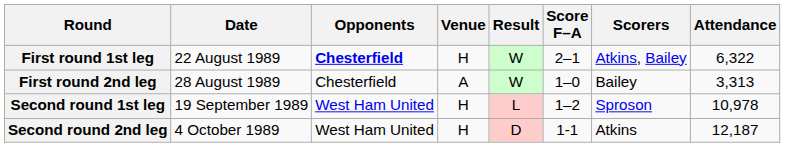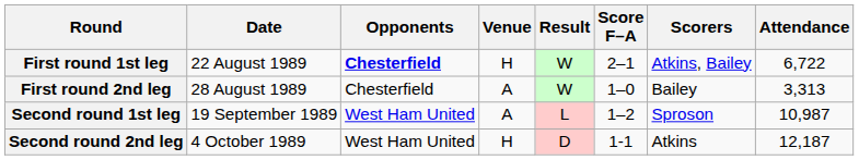 <table class="wikitable plainrowheaders" style="text-align:center">
 <tr>
 <th scope="col">Round</th>
 <th scope="col">Date</th>
 <th scope="col">Opponents</th>
 <th scope="col">Venue</th>
 <th scope="col">Result</th>
 <th scope="col">Score<br>F–A</th>
 <th scope="col">Scorers</th>
 <th scope="col">Attendance</th>
 </tr>
 <tr>
 <th scope="row">First round 1st leg</th>
 <td align="left">22 August 1989</td>
 <td align="left"><strong><a href='#'>Chesterfield</a></strong></td>
 <td>H</td>
 <td style="background:#cfc">W</td>
 <td>2–1</td>
 <td align="left"><a href='#'>Atkins</a>, <a href='#'>Bailey</a></td>
-<td>6,322</td>
+<td>6,722</td>
 </tr>
 <tr>
 <th scope="row">First round 2nd leg</th>
 <td align="left">28 August 1989</td>
 <td align="left">Chesterfield</td>
 <td>A</td>
 <td style="background:#cfc">W</td>
 <td>1–0</td>
 <td align="left">Bailey</td>
 <td>3,313</td>
 </tr>
 <tr>
 <th scope="row">Second round 1st leg</th>
 <td align="left">19 September 1989</td>
 <td align="left"><a href='#'>West Ham United</a></td>
-<td>H</td>
+<td>A</td>
 <td style="background:#fcc">L</td>
 <td>1–2</td>
 <td align="left"><a href='#'>Sproson</a></td>
-<td>10,978</td>
+<td>10,987</td>
 </tr>
 <tr>
 <th scope="row">Second round 2nd leg</th>
 <td align="left">4 October 1989</td>
 <td align="left">West Ham United</td>
 <td>H</td>
 <td style="background:#fcc">D</td>
 <td>1-1</td>
 <td align="left">Atkins</td>
 <td>12,187</td>
 </tr>
 </table>
